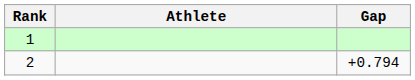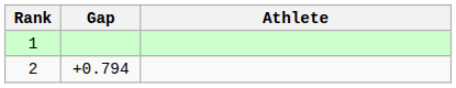 <table class=wikitable style="text-align:center">
 <tr>
 <th width=40>Rank</th>
+<th width=60>Gap</th>
 <th width=250>Athlete</th>
-<th width=60>Gap</th>
 </tr>
 <tr bgcolor="ccffcc">
 <td>1</td>
+<td></td>
 <td align=left></td>
-<td></td>
 </tr>
 <tr>
 <td>2</td>
+<td>+0.794</td>
 <td align=left></td>
-<td>+0.794</td>
 </tr>
 </table>
